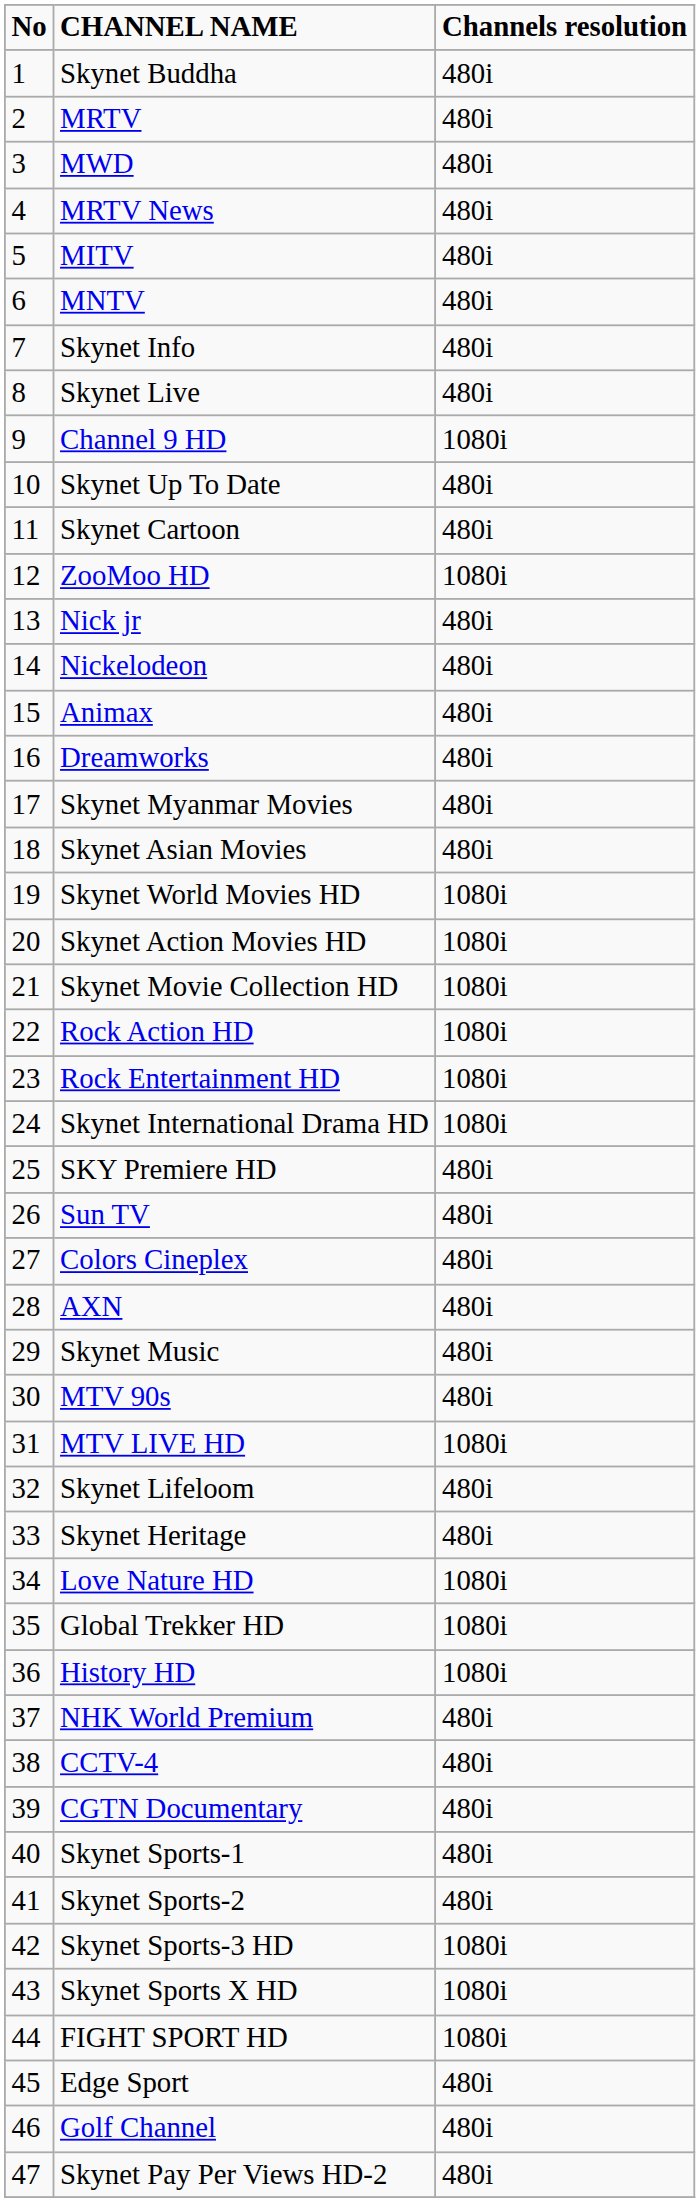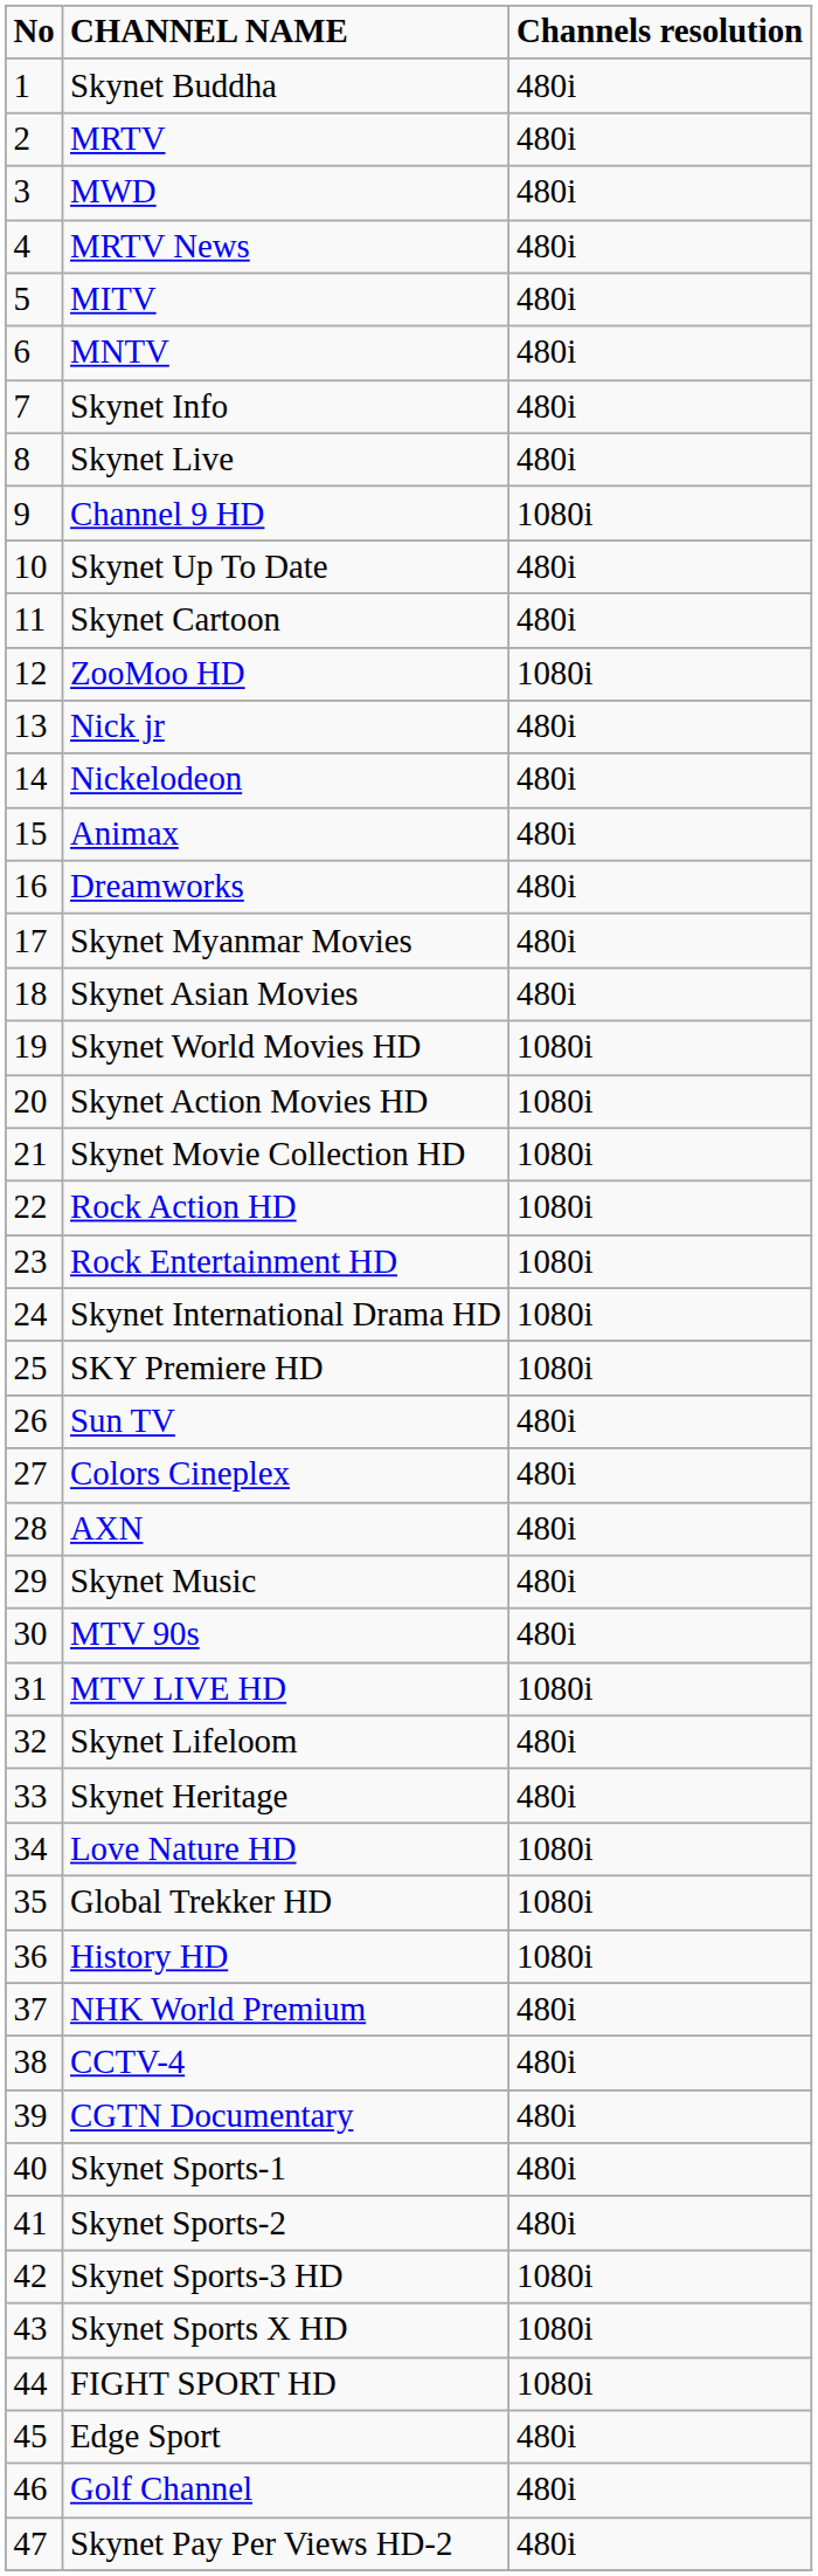 <table class="wikitable">
 <tr>
 <td><strong>              No</strong></td>
 <td><strong>CHANNEL NAME</strong></td>
 <td><strong>Channels resolution</strong></td>
 </tr>
 <tr>
 <td>1</td>
 <td>Skynet Buddha</td>
 <td>480i</td>
 </tr>
 <tr>
 <td>2</td>
 <td><a href='#'>MRTV</a></td>
 <td>480i</td>
 </tr>
 <tr>
 <td>3</td>
 <td><a href='#'>MWD</a></td>
 <td>480i</td>
 </tr>
 <tr>
 <td>4</td>
 <td><a href='#'>MRTV News</a></td>
 <td>480i</td>
 </tr>
 <tr>
 <td>5</td>
 <td><a href='#'>MITV</a></td>
 <td>480i</td>
 </tr>
 <tr>
 <td>6</td>
 <td><a href='#'>MNTV</a></td>
 <td>480i</td>
 </tr>
 <tr>
 <td>7</td>
 <td>Skynet Info</td>
 <td>480i</td>
 </tr>
 <tr>
 <td>8</td>
 <td>Skynet Live</td>
 <td>480i</td>
 </tr>
 <tr>
 <td>9</td>
 <td><a href='#'>Channel 9 HD</a></td>
 <td>1080i</td>
 </tr>
 <tr>
 <td>10</td>
 <td>Skynet Up To Date</td>
 <td>480i</td>
 </tr>
 <tr>
 <td>11</td>
 <td>Skynet Cartoon</td>
 <td>480i</td>
 </tr>
 <tr>
 <td>12</td>
 <td><a href='#'>ZooMoo HD</a></td>
 <td>1080i</td>
 </tr>
 <tr>
 <td>13</td>
 <td><a href='#'>Nick jr</a></td>
 <td>480i</td>
 </tr>
 <tr>
 <td>14</td>
 <td><a href='#'>Nickelodeon</a></td>
 <td>480i</td>
 </tr>
 <tr>
 <td>15</td>
 <td><a href='#'>Animax</a></td>
 <td>480i</td>
 </tr>
 <tr>
 <td>16</td>
 <td><a href='#'>Dreamworks</a></td>
 <td>480i</td>
 </tr>
 <tr>
 <td>17</td>
 <td>Skynet Myanmar Movies</td>
 <td>480i</td>
 </tr>
 <tr>
 <td>18</td>
 <td>Skynet Asian Movies</td>
 <td>480i</td>
 </tr>
 <tr>
 <td>19</td>
 <td>Skynet World Movies HD</td>
 <td>1080i</td>
 </tr>
 <tr>
 <td>20</td>
 <td>Skynet Action Movies HD</td>
 <td>1080i</td>
 </tr>
 <tr>
 <td>21</td>
 <td>Skynet Movie Collection HD</td>
 <td>1080i</td>
 </tr>
 <tr>
 <td>22</td>
 <td><a href='#'>Rock Action HD</a></td>
 <td>1080i</td>
 </tr>
 <tr>
 <td>23</td>
 <td><a href='#'>Rock Entertainment HD</a></td>
 <td>1080i</td>
 </tr>
 <tr>
 <td>24</td>
 <td>Skynet International Drama HD</td>
 <td>1080i</td>
 </tr>
 <tr>
 <td>25</td>
 <td>SKY Premiere HD</td>
-<td>480i</td>
+<td>1080i</td>
 </tr>
 <tr>
 <td>26</td>
 <td><a href='#'>Sun TV</a></td>
 <td>480i</td>
 </tr>
 <tr>
 <td>27</td>
 <td><a href='#'>Colors Cineplex</a></td>
 <td>480i</td>
 </tr>
 <tr>
 <td>28</td>
 <td><a href='#'>AXN</a></td>
 <td>480i</td>
 </tr>
 <tr>
 <td>29</td>
 <td>Skynet Music</td>
 <td>480i</td>
 </tr>
 <tr>
 <td>30</td>
 <td><a href='#'>MTV 90s</a></td>
 <td>480i</td>
 </tr>
 <tr>
 <td>31</td>
 <td><a href='#'>MTV LIVE HD</a></td>
 <td>1080i</td>
 </tr>
 <tr>
 <td>32</td>
 <td>Skynet Lifeloom</td>
 <td>480i</td>
 </tr>
 <tr>
 <td>33</td>
 <td>Skynet Heritage</td>
 <td>480i</td>
 </tr>
 <tr>
 <td>34</td>
 <td><a href='#'>Love Nature HD</a></td>
 <td>1080i</td>
 </tr>
 <tr>
 <td>35</td>
 <td>Global Trekker HD</td>
 <td>1080i</td>
 </tr>
 <tr>
 <td>36</td>
 <td><a href='#'>History HD</a></td>
 <td>1080i</td>
 </tr>
 <tr>
 <td>37</td>
 <td><a href='#'>NHK World Premium</a></td>
 <td>480i</td>
 </tr>
 <tr>
 <td>38</td>
 <td><a href='#'>CCTV-4</a></td>
 <td>480i</td>
 </tr>
 <tr>
 <td>39</td>
 <td><a href='#'>CGTN Documentary</a></td>
 <td>480i</td>
 </tr>
 <tr>
 <td>40</td>
 <td>Skynet Sports-1</td>
 <td>480i</td>
 </tr>
 <tr>
 <td>41</td>
 <td>Skynet Sports-2</td>
 <td>480i</td>
 </tr>
 <tr>
 <td>42</td>
 <td>Skynet Sports-3 HD</td>
 <td>1080i</td>
 </tr>
 <tr>
 <td>43</td>
 <td>Skynet Sports X HD</td>
 <td>1080i</td>
 </tr>
 <tr>
 <td>44</td>
 <td>FIGHT SPORT HD</td>
 <td>1080i</td>
 </tr>
 <tr>
 <td>45</td>
 <td>Edge Sport</td>
 <td>480i</td>
 </tr>
 <tr>
 <td>46</td>
 <td><a href='#'>Golf Channel</a></td>
 <td>480i</td>
 </tr>
 <tr>
 <td>47</td>
 <td>Skynet Pay Per Views HD-2</td>
 <td>480i</td>
 </tr>
 <tr>
 </tr>
 </table>
